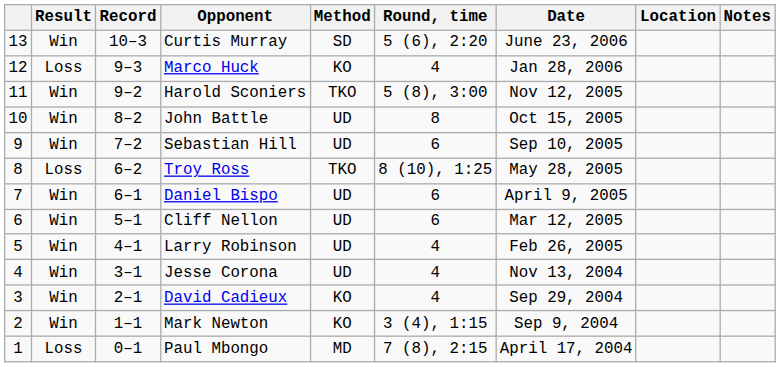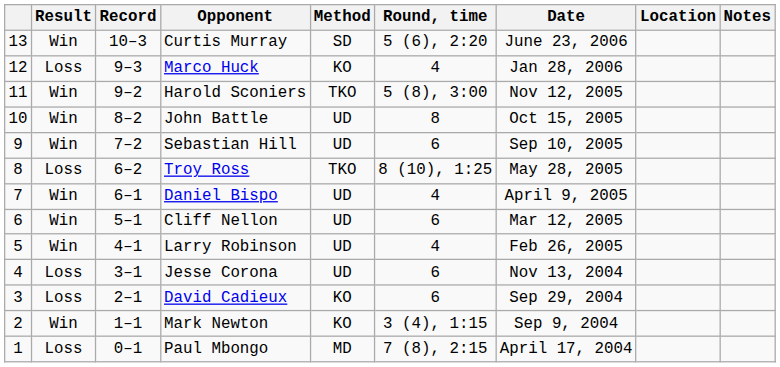 <table class="wikitable" style="text-align:center; font-size:95%">
 <tr>
 <th></th>
 <th>Result</th>
 <th>Record</th>
 <th>Opponent</th>
 <th>Method</th>
 <th>Round, time</th>
 <th>Date</th>
 <th>Location</th>
 <th>Notes</th>
 </tr>
 <tr align=center>
 <td>13</td>
 <td>Win</td>
 <td>10–3</td>
 <td align=left> Curtis Murray</td>
 <td>SD</td>
 <td>5 (6), 2:20</td>
 <td>June 23, 2006</td>
 <td align=left> </td>
 <td align=left></td>
 </tr>
 <tr>
 <td>12</td>
 <td>Loss</td>
 <td>9–3</td>
 <td align=left> <a href='#'>Marco Huck</a></td>
 <td>KO</td>
 <td>4</td>
 <td>Jan 28, 2006</td>
 <td align=left> </td>
 <td align=left></td>
 </tr>
 <tr>
 <td>11</td>
 <td>Win</td>
 <td>9–2</td>
 <td align=left> Harold Sconiers</td>
 <td>TKO</td>
 <td>5 (8), 3:00</td>
 <td>Nov 12, 2005</td>
 <td align=left> </td>
 <td align=left></td>
 </tr>
 <tr>
 <td>10</td>
 <td>Win</td>
 <td>8–2</td>
 <td align=left> John Battle</td>
 <td>UD</td>
 <td>8</td>
 <td>Oct 15, 2005</td>
 <td align=left> </td>
 <td align=left></td>
 </tr>
 <tr>
 <td>9</td>
 <td>Win</td>
 <td>7–2</td>
 <td align=left> Sebastian Hill</td>
 <td>UD</td>
 <td>6</td>
 <td>Sep 10, 2005</td>
 <td align=left> </td>
 <td align=left></td>
 </tr>
 <tr>
 <td>8</td>
 <td>Loss</td>
 <td>6–2</td>
 <td align=left> <a href='#'>Troy Ross</a></td>
 <td>TKO</td>
 <td>8 (10), 1:25</td>
 <td>May 28, 2005</td>
 <td align=left> </td>
 <td align=left></td>
 </tr>
 <tr>
 <td>7</td>
 <td>Win</td>
 <td>6–1</td>
 <td align=left> <a href='#'>Daniel Bispo</a></td>
 <td>UD</td>
-<td>6</td>
+<td>4</td>
 <td>April 9, 2005</td>
 <td align=left> </td>
 <td align=left></td>
 </tr>
 <tr>
 <td>6</td>
 <td>Win</td>
 <td>5–1</td>
 <td align=left> Cliff Nellon</td>
 <td>UD</td>
 <td>6</td>
 <td>Mar 12, 2005</td>
 <td align=left> </td>
 <td align=left></td>
 </tr>
 <tr>
 <td>5</td>
 <td>Win</td>
 <td>4–1</td>
 <td align=left> Larry Robinson</td>
 <td>UD</td>
 <td>4</td>
 <td>Feb 26, 2005</td>
 <td align=left> </td>
 <td align=left></td>
 </tr>
 <tr>
 <td>4</td>
-<td>Win</td>
+<td>Loss</td>
 <td>3–1</td>
 <td align=left> Jesse Corona</td>
 <td>UD</td>
-<td>4</td>
+<td>6</td>
 <td>Nov 13, 2004</td>
 <td align=left> </td>
 <td align=left></td>
 </tr>
 <tr>
 <td>3</td>
-<td>Win</td>
+<td>Loss</td>
 <td>2–1</td>
 <td align=left> <a href='#'>David Cadieux</a></td>
 <td>KO</td>
-<td>4</td>
+<td>6</td>
 <td>Sep 29, 2004</td>
 <td align=left> </td>
 <td align=left></td>
 </tr>
 <tr>
 <td>2</td>
 <td>Win</td>
 <td>1–1</td>
 <td align=left> Mark Newton</td>
 <td>KO</td>
 <td>3 (4), 1:15</td>
 <td>Sep 9, 2004</td>
 <td align=left> </td>
 <td align=left></td>
 </tr>
 <tr>
 <td>1</td>
 <td>Loss</td>
 <td>0–1</td>
 <td align=left> Paul Mbongo</td>
 <td>MD</td>
 <td>7 (8), 2:15</td>
 <td>April 17, 2004</td>
 <td align=left> </td>
 <td align=left></td>
 </tr>
 </table>
